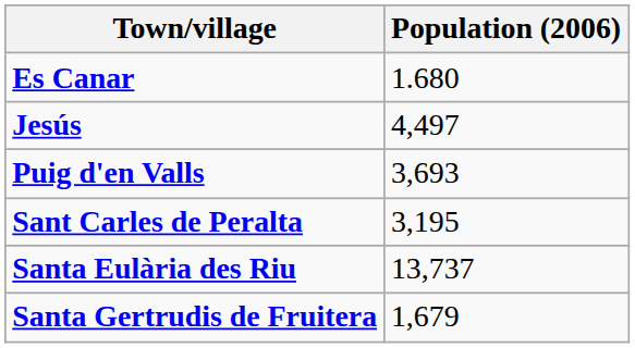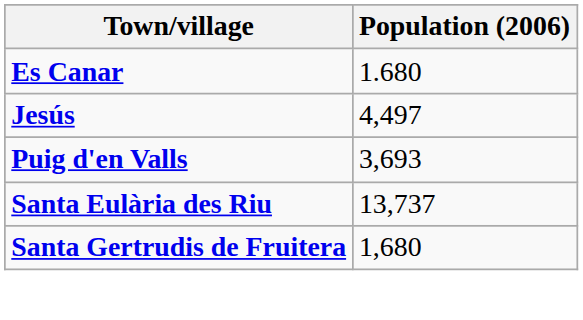 <table class="wikitable">
 <tr>
 <th>Town/village</th>
 <th>Population (2006)</th>
 </tr>
 <tr>
 <td><strong><a href='#'>Es Canar</a></strong></td>
 <td>1.680</td>
 </tr>
 <tr>
 <td><a href='#'><strong>Jesús</strong></a></td>
 <td>4,497</td>
 </tr>
 <tr>
 <td><strong><a href='#'>Puig d'en Valls</a></strong></td>
 <td>3,693</td>
 </tr>
 <tr>
-<td><strong><a href='#'>Sant Carles de Peralta</a></strong></td>
-<td>3,195</td>
-</tr>
-<tr>
 <td><strong><a href='#'>Santa Eulària des Riu</a></strong></td>
 <td>13,737</td>
 </tr>
 <tr>
 <td><strong><a href='#'>Santa Gertrudis de Fruitera</a></strong></td>
-<td>1,679</td>
+<td>1,680</td>
 </tr>
 </table>
